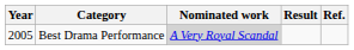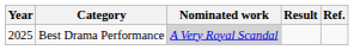 <table class="wikitable">
 <tr>
 <th>Year</th>
 <th>Category</th>
 <th>Nominated work</th>
 <th>Result</th>
 <th>Ref.</th>
 </tr>
 <tr>
-<td>2005</td>
+<td>2025</td>
 <td>Best Drama Performance</td>
 <td style="background: lightgrey;"><em><a href='#'>A Very Royal Scandal</a></em></td>
 <td></td>
 <td></td>
 </tr>
 </table>
